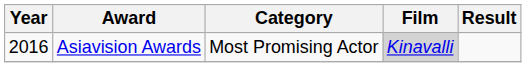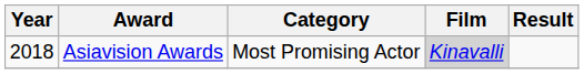 <table class="wikitable">
 <tr>
 <th>Year</th>
 <th>Award</th>
 <th>Category</th>
 <th>Film</th>
 <th>Result</th>
 </tr>
 <tr>
-<td>2016</td>
+<td>2018</td>
 <td><a href='#'>Asiavision Awards</a></td>
 <td>Most Promising Actor</td>
 <td style="background: lightgrey;"><em><a href='#'>Kinavalli</a></em></td>
 <td></td>
 </tr>
 <tr>
 </tr>
 </table>
